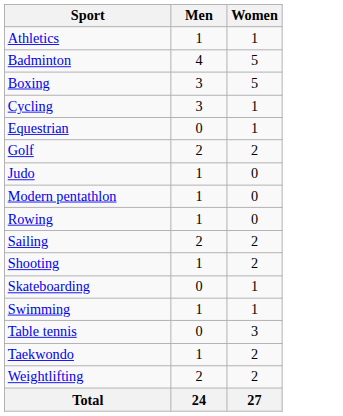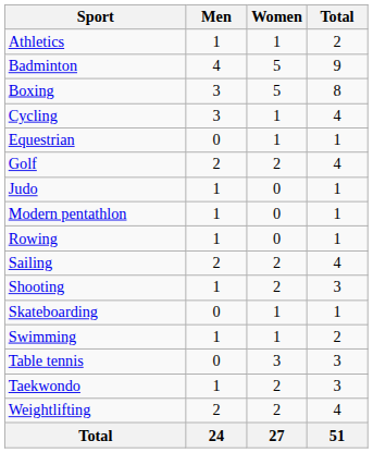 <table class="wikitable sortable" style="text-align:center;">
 <tr>
 <th width=180>Sport</th>
 <th width=55>Men</th>
 <th width=55>Women</th>
+<th width=55>Total</th>
 </tr>
 <tr>
 <td align=left><a href='#'>Athletics</a></td>
 <td>1</td>
 <td>1</td>
+<td>2</td>
 </tr>
 <tr>
 <td align=left><a href='#'>Badminton</a></td>
 <td>4</td>
 <td>5</td>
+<td>9</td>
 </tr>
 <tr>
 <td align=left><a href='#'>Boxing</a></td>
 <td>3</td>
 <td>5</td>
+<td>8</td>
 </tr>
 <tr>
 <td align=left><a href='#'>Cycling</a></td>
 <td>3</td>
 <td>1</td>
+<td>4</td>
 </tr>
 <tr>
 <td align=left><a href='#'>Equestrian</a></td>
 <td>0</td>
+<td>1</td>
 <td>1</td>
 </tr>
 <tr>
 <td align=left><a href='#'>Golf</a></td>
 <td>2</td>
 <td>2</td>
+<td>4</td>
 </tr>
 <tr>
 <td align=left><a href='#'>Judo</a></td>
 <td>1</td>
 <td>0</td>
+<td>1</td>
 </tr>
 <tr>
 <td align=left><a href='#'>Modern pentathlon</a></td>
 <td>1</td>
 <td>0</td>
+<td>1</td>
 </tr>
 <tr>
 <td align=left><a href='#'>Rowing</a></td>
 <td>1</td>
 <td>0</td>
+<td>1</td>
 </tr>
 <tr>
 <td align=left><a href='#'>Sailing</a></td>
 <td>2</td>
 <td>2</td>
+<td>4</td>
 </tr>
 <tr>
 <td align=left><a href='#'>Shooting</a></td>
 <td>1</td>
 <td>2</td>
+<td>3</td>
 </tr>
 <tr>
 <td align=left><a href='#'>Skateboarding</a></td>
 <td>0</td>
+<td>1</td>
 <td>1</td>
 </tr>
 <tr>
 <td align=left><a href='#'>Swimming</a></td>
 <td>1</td>
 <td>1</td>
+<td>2</td>
 </tr>
 <tr>
 <td align=left><a href='#'>Table tennis</a></td>
 <td>0</td>
+<td>3</td>
 <td>3</td>
 </tr>
 <tr>
 <td align=left><a href='#'>Taekwondo</a></td>
 <td>1</td>
 <td>2</td>
+<td>3</td>
 </tr>
 <tr>
 <td align=left><a href='#'>Weightlifting</a></td>
 <td>2</td>
 <td>2</td>
+<td>4</td>
 </tr>
 <tr>
 <th>Total</th>
 <th>24</th>
 <th>27</th>
+<th>51</th>
 </tr>
 </table>
